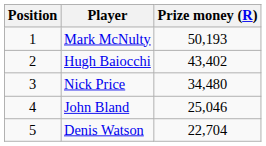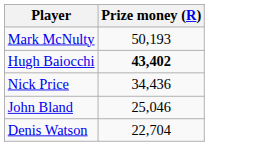 <table class=wikitable>
 <tr>
-<th>Position</th>
 <th>Player</th>
 <th>Prize money (<a href='#'>R</a>)</th>
 </tr>
 <tr>
-<td align=center>1</td>
 <td> <a href='#'>Mark McNulty</a></td>
 <td align=center>50,193</td>
 </tr>
 <tr>
-<td align=center>2</td>
 <td> <a href='#'>Hugh Baiocchi</a></td>
-<td align=center>43,402</td>
+<td align=center><strong>43,402</strong></td>
 </tr>
 <tr>
-<td align=center>3</td>
 <td> <a href='#'>Nick Price</a></td>
-<td align=center>34,480</td>
+<td align=center>34,436</td>
 </tr>
 <tr>
-<td align=center>4</td>
 <td> <a href='#'>John Bland</a></td>
 <td align=center>25,046</td>
 </tr>
 <tr>
-<td align=center>5</td>
 <td> <a href='#'>Denis Watson</a></td>
 <td align=center>22,704</td>
 </tr>
 </table>
